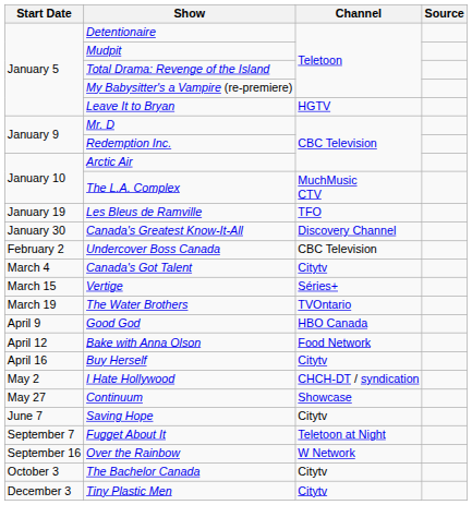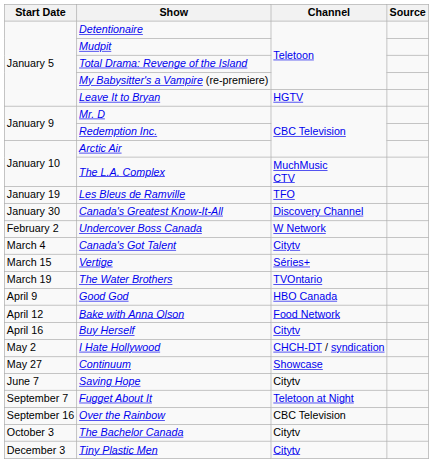 <table class="wikitable sortable">
 <tr>
 <th>Start Date</th>
 <th>Show</th>
 <th>Channel</th>
 <th>Source</th>
 </tr>
 <tr>
 <td rowspan="5">January 5</td>
 <td><em><a href='#'>Detentionaire</a></em></td>
 <td rowspan="4"><a href='#'>Teletoon</a></td>
 <td></td>
 </tr>
 <tr>
 <td><em><a href='#'>Mudpit</a></em></td>
 <td></td>
 </tr>
 <tr>
 <td><em><a href='#'>Total Drama: Revenge of the Island</a></em></td>
 <td></td>
 </tr>
 <tr>
 <td><em><a href='#'>My Babysitter's a Vampire</a></em> (re-premiere)</td>
 <td></td>
 </tr>
 <tr>
 <td><em><a href='#'>Leave It to Bryan</a></em></td>
 <td><a href='#'>HGTV</a></td>
 <td></td>
 </tr>
 <tr>
 <td rowspan="2">January 9</td>
 <td><em><a href='#'>Mr. D</a></em></td>
 <td rowspan="3"><a href='#'>CBC Television</a></td>
 <td></td>
 </tr>
 <tr>
 <td><em><a href='#'>Redemption Inc.</a></em></td>
 <td></td>
 </tr>
 <tr>
 <td rowspan="2">January 10</td>
 <td><em><a href='#'>Arctic Air</a></em></td>
 <td></td>
 </tr>
 <tr>
 <td><em><a href='#'>The L.A. Complex</a></em></td>
 <td><a href='#'>MuchMusic</a><br><a href='#'>CTV</a></td>
 <td></td>
 </tr>
 <tr>
 <td>January 19</td>
 <td><em><a href='#'>Les Bleus de Ramville</a></em></td>
 <td><a href='#'>TFO</a></td>
 <td></td>
 </tr>
 <tr>
 <td>January 30</td>
 <td><em><a href='#'>Canada's Greatest Know-It-All</a></em></td>
 <td><a href='#'>Discovery Channel</a></td>
 <td></td>
 </tr>
 <tr>
 <td>February 2</td>
 <td><em><a href='#'>Undercover Boss Canada</a></em></td>
-<td>CBC Television</td>
+<td><a href='#'>W Network</a></td>
 <td></td>
 </tr>
 <tr>
 <td>March 4</td>
 <td><em><a href='#'>Canada's Got Talent</a></em></td>
 <td><a href='#'>Citytv</a></td>
 <td></td>
 </tr>
 <tr>
 <td>March 15</td>
 <td><em><a href='#'>Vertige</a></em></td>
 <td><a href='#'>Séries+</a></td>
 <td></td>
 </tr>
 <tr>
 <td>March 19</td>
 <td><em><a href='#'>The Water Brothers</a></em></td>
 <td><a href='#'>TVOntario</a></td>
 <td></td>
 </tr>
 <tr>
 <td>April 9</td>
 <td><em><a href='#'>Good God</a></em></td>
 <td><a href='#'>HBO Canada</a></td>
 <td></td>
 </tr>
 <tr>
 <td>April 12</td>
 <td><em><a href='#'>Bake with Anna Olson</a></em></td>
 <td><a href='#'>Food Network</a></td>
 <td></td>
 </tr>
 <tr>
 <td>April 16</td>
 <td><em><a href='#'>Buy Herself</a></em></td>
 <td><a href='#'>Citytv</a></td>
 <td></td>
 </tr>
 <tr>
 <td>May 2</td>
 <td><em><a href='#'>I Hate Hollywood</a></em></td>
 <td><a href='#'>CHCH-DT</a> / <a href='#'>syndication</a></td>
 <td></td>
 </tr>
 <tr>
 <td>May 27</td>
 <td><em><a href='#'>Continuum</a></em></td>
 <td><a href='#'>Showcase</a></td>
 <td></td>
 </tr>
 <tr>
 <td>June 7</td>
 <td><em><a href='#'>Saving Hope</a></em></td>
 <td>Citytv</td>
 <td></td>
 </tr>
 <tr>
 <td>September 7</td>
 <td><em><a href='#'>Fugget About It</a></em></td>
 <td><a href='#'>Teletoon at Night</a></td>
 </tr>
 <tr>
 <td>September 16</td>
 <td><em><a href='#'>Over the Rainbow</a></em></td>
-<td><a href='#'>W Network</a></td>
+<td>CBC Television</td>
 <td></td>
 </tr>
 <tr>
 <td>October 3</td>
 <td><em><a href='#'>The Bachelor Canada</a></em></td>
 <td>Citytv</td>
 <td></td>
 </tr>
 <tr>
 <td>December 3</td>
 <td><em><a href='#'>Tiny Plastic Men</a></em></td>
 <td><a href='#'>Citytv</a></td>
 <td></td>
 </tr>
 </table>
